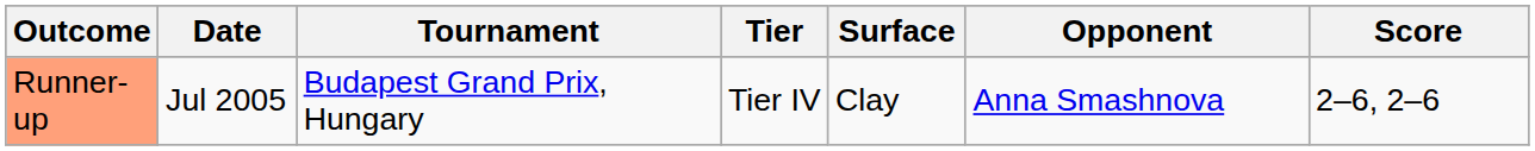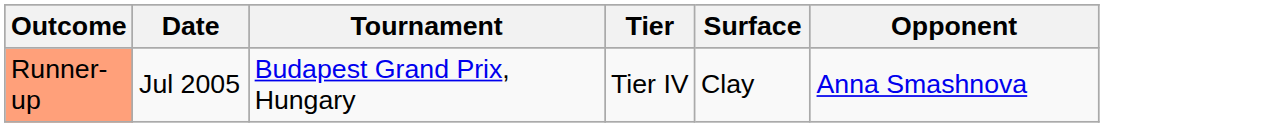 <table class="sortable wikitable" style=font-size:97%>
 <tr>
 <th style="width:65px">Outcome</th>
 <th style="width:60px">Date</th>
 <th style="width:200px">Tournament</th>
 <th>Tier</th>
 <th style="width:60px">Surface</th>
 <th style="width:160px">Opponent</th>
-<th style="width:100px" class="unsortable">Score</th>
 </tr>
 <tr>
 <td style="background:#ffa07a;">Runner-up</td>
 <td>Jul 2005</td>
 <td><a href='#'>Budapest Grand Prix</a>, Hungary</td>
 <td>Tier IV</td>
 <td>Clay</td>
 <td> <a href='#'>Anna Smashnova</a></td>
-<td>2–6, 2–6</td>
 </tr>
 </table>
